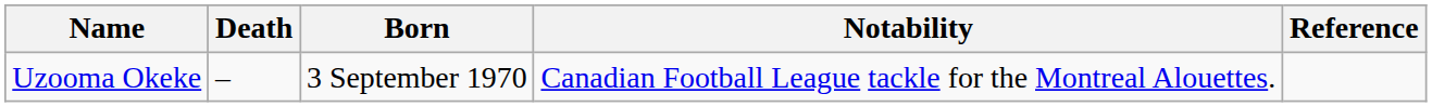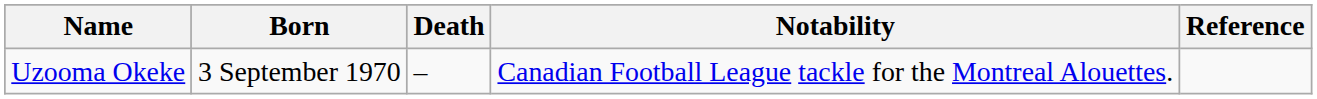 <table class="wikitable sortable">
 <tr>
 <th>Name</th>
+<th class="unsortable">Born</th>
 <th class="unsortable">Death</th>
-<th class="unsortable">Born</th>
 <th class="unsortable">Notability</th>
 <th class="unsortable">Reference</th>
 </tr>
 <tr>
 <td><a href='#'>Uzooma Okeke</a></td>
+<td>3 September 1970</td>
 <td>–</td>
-<td>3 September 1970</td>
 <td><a href='#'>Canadian Football League</a> <a href='#'>tackle</a> for the <a href='#'>Montreal Alouettes</a>.</td>
 <td></td>
 </tr>
 </table>
